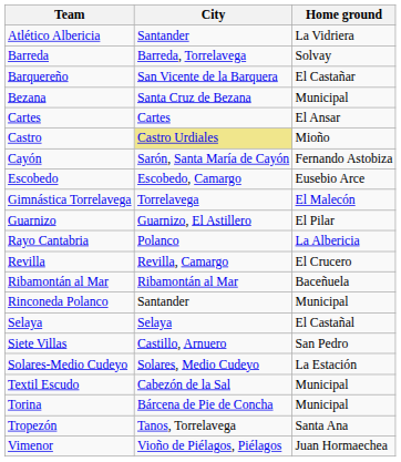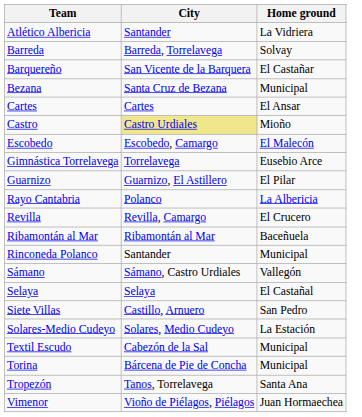 <table class="wikitable sortable">
 <tr>
 <th>Team</th>
 <th>City</th>
 <th>Home ground</th>
 </tr>
 <tr>
 <td><a href='#'>Atlético Albericia</a></td>
 <td><a href='#'>Santander</a></td>
 <td>La Vidriera</td>
 </tr>
 <tr>
 <td><a href='#'>Barreda</a></td>
 <td><a href='#'>Barreda</a>, <a href='#'>Torrelavega</a></td>
 <td>Solvay</td>
 </tr>
 <tr>
 <td><a href='#'>Barquereño</a></td>
 <td><a href='#'>San Vicente de la Barquera</a></td>
 <td>El Castañar</td>
 </tr>
 <tr>
 <td><a href='#'>Bezana</a></td>
 <td><a href='#'>Santa Cruz de Bezana</a></td>
 <td>Municipal</td>
 </tr>
 <tr>
 <td><a href='#'>Cartes</a></td>
 <td><a href='#'>Cartes</a></td>
 <td>El Ansar</td>
 </tr>
 <tr>
 <td><a href='#'>Castro</a></td>
 <td style="background: khaki;"><a href='#'>Castro Urdiales</a></td>
 <td>Mioño</td>
 </tr>
 <tr>
-<td><a href='#'>Cayón</a></td>
-<td><a href='#'>Sarón</a>, <a href='#'>Santa María de Cayón</a></td>
-<td>Fernando Astobiza</td>
-</tr>
-<tr>
 <td><a href='#'>Escobedo</a></td>
 <td><a href='#'>Escobedo</a>, <a href='#'>Camargo</a></td>
-<td>Eusebio Arce</td>
+<td><a href='#'>El Malecón</a></td>
 </tr>
 <tr>
 <td><a href='#'>Gimnástica Torrelavega</a></td>
 <td><a href='#'>Torrelavega</a></td>
-<td><a href='#'>El Malecón</a></td>
+<td>Eusebio Arce</td>
 </tr>
 <tr>
 <td><a href='#'>Guarnizo</a></td>
 <td><a href='#'>Guarnizo</a>, <a href='#'>El Astillero</a></td>
 <td>El Pilar</td>
 </tr>
 <tr>
 <td><a href='#'>Rayo Cantabria</a></td>
 <td><a href='#'>Polanco</a></td>
 <td><a href='#'>La Albericia</a></td>
 </tr>
 <tr>
 <td><a href='#'>Revilla</a></td>
 <td><a href='#'>Revilla</a>, <a href='#'>Camargo</a></td>
 <td>El Crucero</td>
 </tr>
 <tr>
 <td><a href='#'>Ribamontán al Mar</a></td>
 <td><a href='#'>Ribamontán al Mar</a></td>
 <td>Baceñuela</td>
 </tr>
 <tr>
 <td><a href='#'>Rinconeda Polanco</a></td>
 <td>Santander</td>
 <td>Municipal</td>
+</tr>
+<tr>
+<td><a href='#'>Sámano</a></td>
+<td><a href='#'>Sámano</a>, Castro Urdiales</td>
+<td>Vallegón</td>
 </tr>
 <tr>
 <td><a href='#'>Selaya</a></td>
 <td><a href='#'>Selaya</a></td>
 <td>El Castañal</td>
 </tr>
 <tr>
 <td><a href='#'>Siete Villas</a></td>
 <td><a href='#'>Castillo</a>, <a href='#'>Arnuero</a></td>
 <td>San Pedro</td>
 </tr>
 <tr>
 <td><a href='#'>Solares-Medio Cudeyo</a></td>
 <td><a href='#'>Solares</a>, <a href='#'>Medio Cudeyo</a></td>
 <td>La Estación</td>
 </tr>
 <tr>
 <td><a href='#'>Textil Escudo</a></td>
 <td><a href='#'>Cabezón de la Sal</a></td>
 <td>Municipal</td>
 </tr>
 <tr>
 <td><a href='#'>Torina</a></td>
 <td><a href='#'>Bárcena de Pie de Concha</a></td>
 <td>Municipal</td>
 </tr>
 <tr>
 <td><a href='#'>Tropezón</a></td>
 <td><a href='#'>Tanos</a>, Torrelavega</td>
 <td>Santa Ana</td>
 </tr>
 <tr>
 <td><a href='#'>Vimenor</a></td>
 <td><a href='#'>Vioño de Piélagos</a>, <a href='#'>Piélagos</a></td>
 <td>Juan Hormaechea</td>
 </tr>
 </table>
